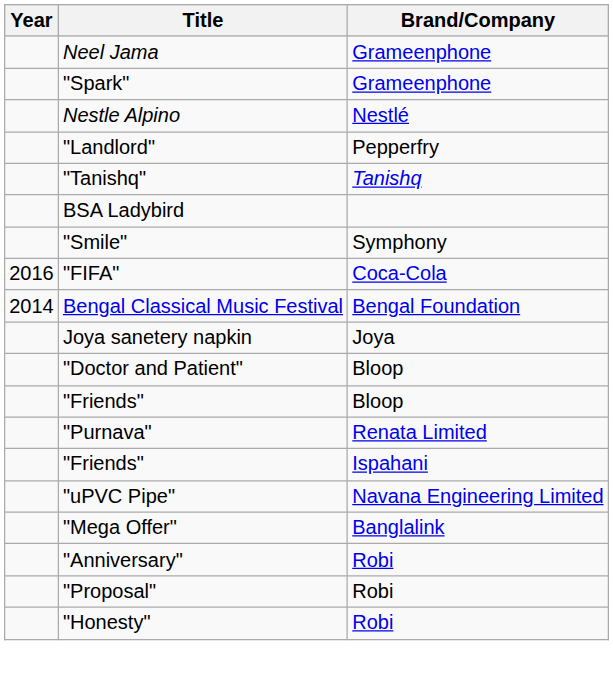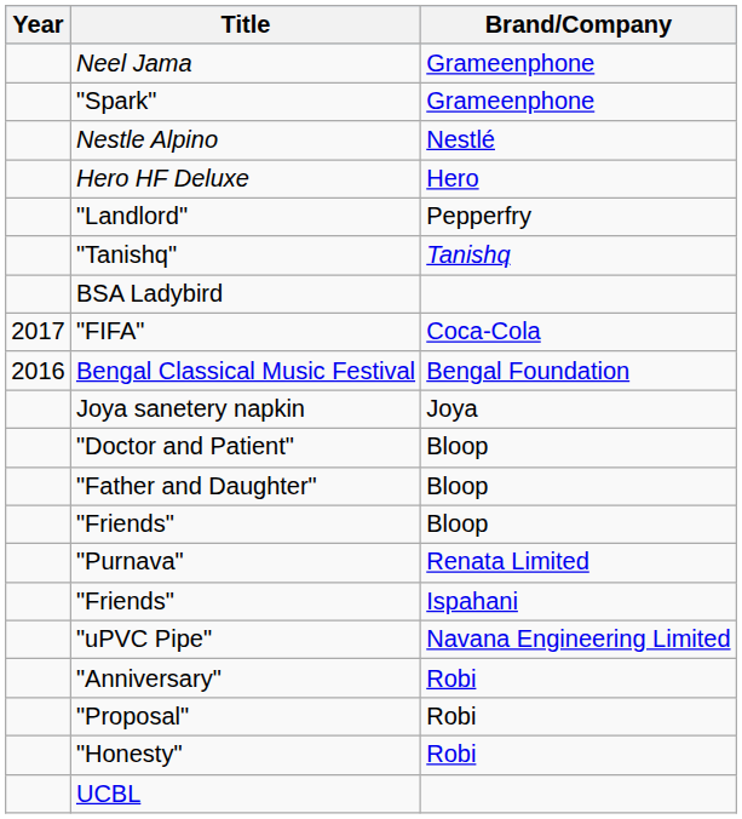 <table class="wikitable">
 <tr style="background:#b0c4de; text-align:center;">
 <th>Year</th>
 <th>Title</th>
 <th>Brand/Company</th>
 </tr>
 <tr>
 <td></td>
 <td><em>Neel Jama</em></td>
 <td><a href='#'>Grameenphone</a></td>
 </tr>
 <tr>
 <td></td>
 <td>"Spark"</td>
 <td><a href='#'>Grameenphone</a></td>
 </tr>
 <tr>
 <td></td>
 <td><em>Nestle Alpino</em></td>
 <td><a href='#'>Nestlé</a></td>
 </tr>
 <tr>
 <td></td>
+<td><em>Hero HF Deluxe</em></td>
+<td><a href='#'>Hero</a></td>
+</tr>
+<tr>
+<td></td>
 <td>"Landlord"</td>
 <td>Pepperfry</td>
 </tr>
 <tr>
 <td></td>
 <td>"Tanishq"</td>
 <td><em><a href='#'>Tanishq</a></em></td>
 </tr>
 <tr>
 <td></td>
 <td>BSA Ladybird</td>
 <td></td>
 </tr>
 <tr>
-<td></td>
-<td>"Smile"</td>
-<td>Symphony</td>
-</tr>
-<tr>
-<td>2016</td>
+<td>2017</td>
 <td>"FIFA"</td>
 <td><a href='#'>Coca-Cola</a></td>
 </tr>
 <tr>
-<td>2014</td>
+<td>2016</td>
 <td><a href='#'>Bengal Classical Music Festival</a></td>
 <td><a href='#'>Bengal Foundation</a></td>
 </tr>
 <tr>
 <td></td>
 <td>Joya sanetery napkin</td>
 <td>Joya</td>
 </tr>
 <tr>
 <td></td>
 <td>"Doctor and Patient"</td>
+<td>Bloop</td>
+</tr>
+<tr>
+<td></td>
+<td>"Father and Daughter"</td>
 <td>Bloop</td>
 </tr>
 <tr>
 <td></td>
 <td>"Friends"</td>
 <td>Bloop</td>
 </tr>
 <tr>
 <td></td>
 <td>"Purnava"</td>
 <td><a href='#'>Renata Limited</a></td>
 </tr>
 <tr>
 <td></td>
 <td>"Friends"</td>
 <td><a href='#'>Ispahani</a></td>
 </tr>
 <tr>
 <td></td>
 <td>"uPVC Pipe"</td>
 <td><a href='#'>Navana Engineering Limited</a></td>
 </tr>
 <tr>
 <td></td>
-<td>"Mega Offer"</td>
-<td><a href='#'>Banglalink</a></td>
-</tr>
-<tr>
-<td></td>
 <td>"Anniversary"</td>
 <td><a href='#'>Robi</a></td>
 </tr>
 <tr>
 <td></td>
 <td>"Proposal"</td>
 <td>Robi</td>
 </tr>
 <tr>
 <td></td>
 <td>"Honesty"</td>
 <td><a href='#'>Robi</a></td>
 </tr>
+<tr>
+<td></td>
+<td><a href='#'>UCBL</a></td>
+<td></td>
+</tr>
 </table>
